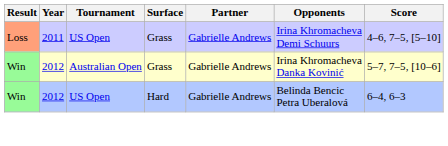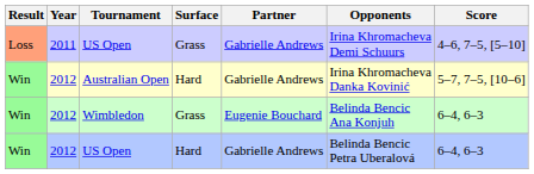 <table class="sortable wikitable">
 <tr>
 <th>Result</th>
 <th>Year</th>
 <th>Tournament</th>
 <th>Surface</th>
 <th>Partner</th>
 <th>Opponents</th>
 <th class="unsortable">Score</th>
 </tr>
 <tr style="background:#ccccff;">
 <td style="background:#ffa07a;">Loss</td>
 <td><a href='#'>2011</a></td>
 <td><a href='#'>US Open</a></td>
 <td>Grass</td>
 <td> <a href='#'>Gabrielle Andrews</a></td>
 <td> <a href='#'>Irina Khromacheva</a> <br>  <a href='#'>Demi Schuurs</a></td>
 <td>4–6, 7–5, [5–10]</td>
 </tr>
 <tr style="background:#ffc;">
 <td style="background:#98fb98;">Win</td>
 <td><a href='#'>2012</a></td>
 <td><a href='#'>Australian Open</a></td>
-<td>Grass</td>
+<td>Hard</td>
 <td> Gabrielle Andrews</td>
 <td> Irina Khromacheva <br>  <a href='#'>Danka Kovinić</a></td>
 <td>5–7, 7–5, [10–6]</td>
+</tr>
+<tr style="background:#ccffcc;">
+<td style="background:#98fb98;">Win</td>
+<td><a href='#'>2012</a></td>
+<td><a href='#'>Wimbledon</a></td>
+<td>Grass</td>
+<td> <a href='#'>Eugenie Bouchard</a></td>
+<td> <a href='#'>Belinda Bencic</a> <br>  <a href='#'>Ana Konjuh</a></td>
+<td>6–4, 6–3</td>
 </tr>
 <tr style="background:#b2c8ff;">
 <td style="background:#98fb98;">Win</td>
 <td><a href='#'>2012</a></td>
 <td><a href='#'>US Open</a></td>
 <td>Hard</td>
 <td> Gabrielle Andrews</td>
 <td> Belinda Bencic <br>  Petra Uberalová</td>
 <td>6–4, 6–3</td>
 </tr>
 </table>
